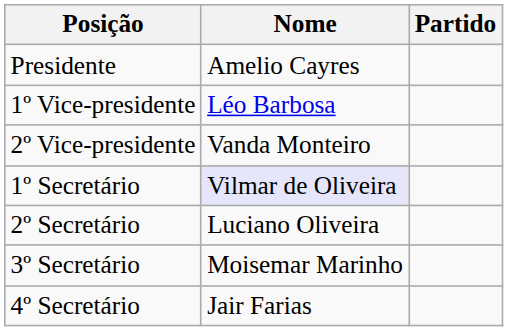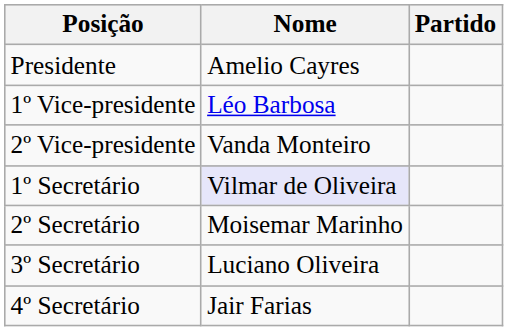 <table class="wikitable">
 <tr>
 <th>Posição</th>
 <th>Nome</th>
 <th colspan="2">Partido</th>
 </tr>
 <tr>
 <td>Presidente</td>
 <td>Amelio Cayres</td>
 <td></td>
 </tr>
 <tr>
 <td>1º Vice-presidente</td>
 <td><a href='#'>Léo Barbosa</a></td>
 <td></td>
 </tr>
 <tr>
 <td>2º Vice-presidente</td>
 <td>Vanda Monteiro</td>
 <td></td>
 </tr>
 <tr>
 <td>1º Secretário</td>
 <td style="background: lavender;">Vilmar de Oliveira</td>
 <td></td>
 </tr>
 <tr>
 <td>2º Secretário</td>
-<td>Luciano Oliveira</td>
+<td>Moisemar Marinho</td>
 <td></td>
 </tr>
 <tr>
 <td>3º Secretário</td>
-<td>Moisemar Marinho</td>
+<td>Luciano Oliveira</td>
 <td></td>
 </tr>
 <tr>
 <td>4º Secretário</td>
 <td>Jair Farias</td>
 <td></td>
 </tr>
 </table>
